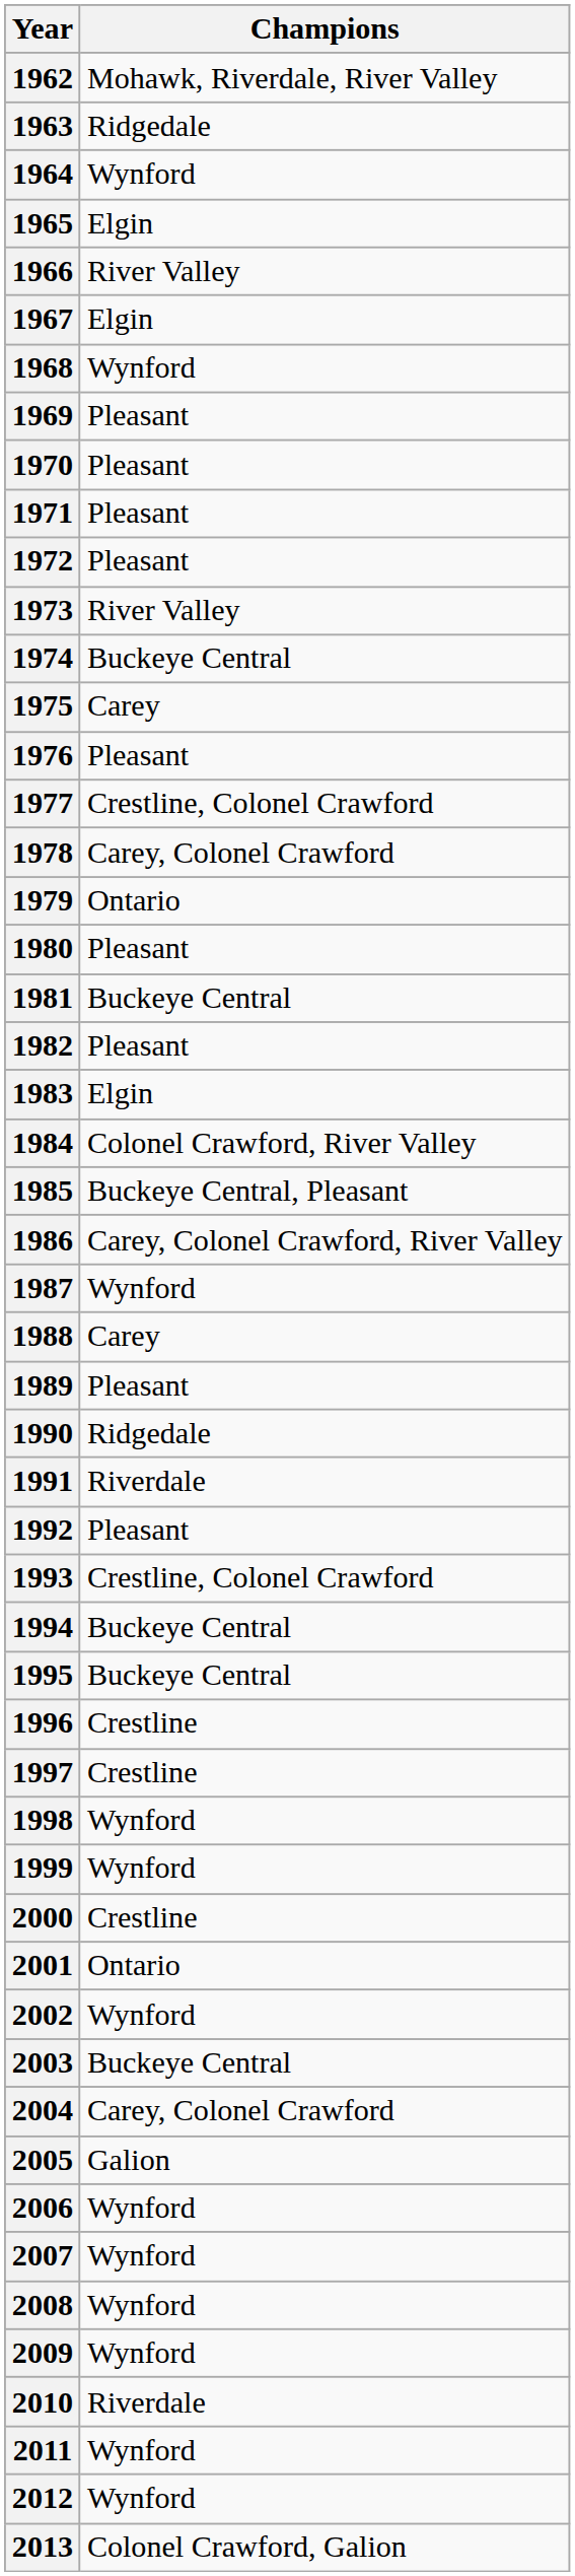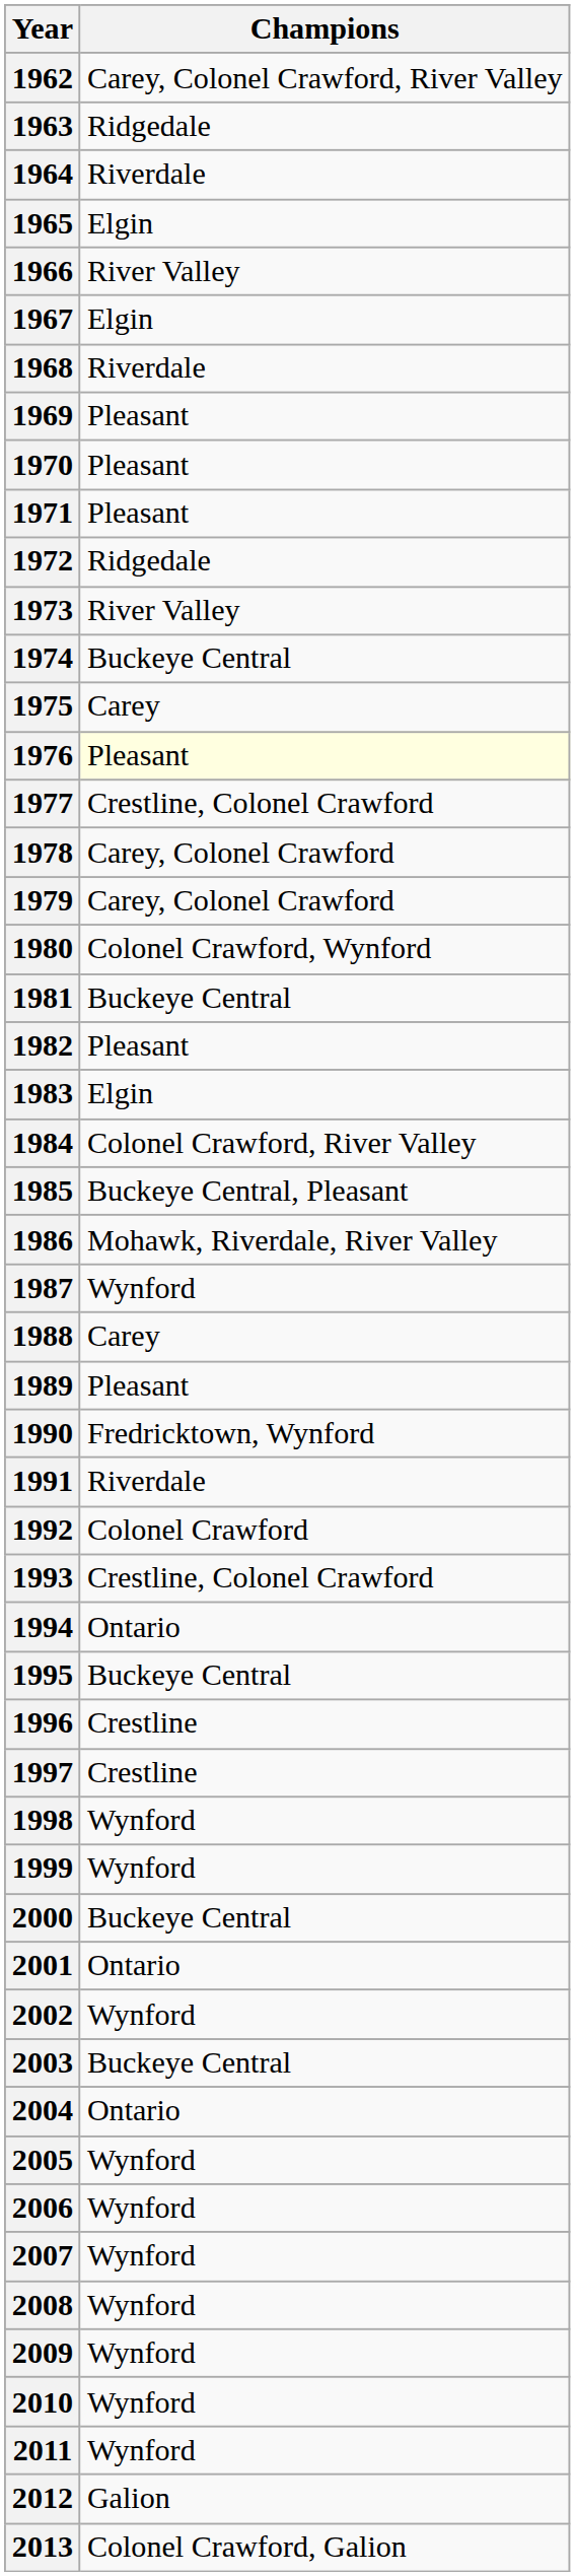 <table class="wikitable">
 <tr>
 <th>Year</th>
 <th>Champions</th>
 </tr>
 <tr align="left">
 <th>1962</th>
-<td>Mohawk, Riverdale, River Valley</td>
+<td>Carey, Colonel Crawford, River Valley</td>
 </tr>
 <tr align="left">
 <th>1963</th>
 <td>Ridgedale</td>
 </tr>
 <tr align="left">
 <th>1964</th>
-<td>Wynford</td>
+<td>Riverdale</td>
 </tr>
 <tr align="left">
 <th>1965</th>
 <td>Elgin</td>
 </tr>
 <tr align="left">
 <th>1966</th>
 <td>River Valley</td>
 </tr>
 <tr align="left">
 <th>1967</th>
 <td>Elgin</td>
 </tr>
 <tr align="left">
 <th>1968</th>
-<td>Wynford</td>
+<td>Riverdale</td>
 </tr>
 <tr align="left">
 <th>1969</th>
 <td>Pleasant</td>
 </tr>
 <tr align="left">
 <th>1970</th>
 <td>Pleasant</td>
 </tr>
 <tr align="left">
 <th>1971</th>
 <td>Pleasant</td>
 </tr>
 <tr align="left">
 <th>1972</th>
-<td>Pleasant</td>
+<td>Ridgedale</td>
 </tr>
 <tr align="left">
 <th>1973</th>
 <td>River Valley</td>
 </tr>
 <tr align="left">
 <th>1974</th>
 <td>Buckeye Central</td>
 </tr>
 <tr align="left">
 <th>1975</th>
 <td>Carey</td>
 </tr>
 <tr align="left">
 <th>1976</th>
-<td>Pleasant</td>
+<td style="background: lightyellow;">Pleasant</td>
 </tr>
 <tr align="left">
 <th>1977</th>
 <td>Crestline, Colonel Crawford</td>
 </tr>
 <tr align="left">
 <th>1978</th>
 <td>Carey, Colonel Crawford</td>
 </tr>
 <tr align="left">
 <th>1979</th>
-<td>Ontario</td>
+<td>Carey, Colonel Crawford</td>
 </tr>
 <tr align="left">
 <th>1980</th>
-<td>Pleasant</td>
+<td>Colonel Crawford, Wynford</td>
 </tr>
 <tr align="left">
 <th>1981</th>
 <td>Buckeye Central</td>
 </tr>
 <tr align="left">
 <th>1982</th>
 <td>Pleasant</td>
 </tr>
 <tr align="left">
 <th>1983</th>
 <td>Elgin</td>
 </tr>
 <tr align="left">
 <th>1984</th>
 <td>Colonel Crawford, River Valley</td>
 </tr>
 <tr align="left">
 <th>1985</th>
 <td>Buckeye Central, Pleasant</td>
 </tr>
 <tr align="left">
 <th>1986</th>
-<td>Carey, Colonel Crawford, River Valley</td>
+<td>Mohawk, Riverdale, River Valley</td>
 </tr>
 <tr align="left">
 <th>1987</th>
 <td>Wynford</td>
 </tr>
 <tr align="left">
 <th>1988</th>
 <td>Carey</td>
 </tr>
 <tr align="left">
 <th>1989</th>
 <td>Pleasant</td>
 </tr>
 <tr align="left">
 <th>1990</th>
-<td>Ridgedale</td>
+<td>Fredricktown, Wynford</td>
 </tr>
 <tr align="left">
 <th>1991</th>
 <td>Riverdale</td>
 </tr>
 <tr align="left">
 <th>1992</th>
-<td>Pleasant</td>
+<td>Colonel Crawford</td>
 </tr>
 <tr align="left">
 <th>1993</th>
 <td>Crestline, Colonel Crawford</td>
 </tr>
 <tr align="left">
 <th>1994</th>
-<td>Buckeye Central</td>
+<td>Ontario</td>
 </tr>
 <tr align="left">
 <th>1995</th>
 <td>Buckeye Central</td>
 </tr>
 <tr align="left">
 <th>1996</th>
 <td>Crestline</td>
 </tr>
 <tr align="left">
 <th>1997</th>
 <td>Crestline</td>
 </tr>
 <tr align="left">
 <th>1998</th>
 <td>Wynford</td>
 </tr>
 <tr align="left">
 <th>1999</th>
 <td>Wynford</td>
 </tr>
 <tr align="left">
 <th>2000</th>
-<td>Crestline</td>
+<td>Buckeye Central</td>
 </tr>
 <tr align="left">
 <th>2001</th>
 <td>Ontario</td>
 </tr>
 <tr align="left">
 <th>2002</th>
 <td>Wynford</td>
 </tr>
 <tr align="left">
 <th>2003</th>
 <td>Buckeye Central</td>
 </tr>
 <tr align="left">
 <th>2004</th>
-<td>Carey, Colonel Crawford</td>
+<td>Ontario</td>
 </tr>
 <tr align="left">
 <th>2005</th>
-<td>Galion</td>
+<td>Wynford</td>
 </tr>
 <tr align="left">
 <th>2006</th>
 <td>Wynford</td>
 </tr>
 <tr align="left">
 <th>2007</th>
 <td>Wynford</td>
 </tr>
 <tr align="left">
 <th>2008</th>
 <td>Wynford</td>
 </tr>
 <tr align="left">
 <th>2009</th>
 <td>Wynford</td>
 </tr>
 <tr align="left">
 <th>2010</th>
-<td>Riverdale</td>
+<td>Wynford</td>
 </tr>
 <tr align="left">
 <th>2011</th>
 <td>Wynford</td>
 </tr>
 <tr align="left">
 <th>2012</th>
-<td>Wynford</td>
+<td>Galion</td>
 </tr>
 <tr align="left">
 <th>2013</th>
 <td>Colonel Crawford, Galion</td>
 </tr>
 </table>
